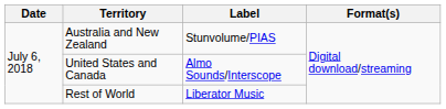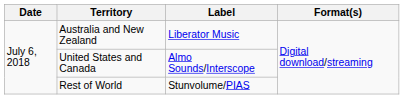 <table class="wikitable">
 <tr>
 <th>Date</th>
 <th>Territory</th>
 <th>Label</th>
 <th>Format(s)</th>
 </tr>
 <tr>
 <td rowspan="3">July 6, 2018</td>
 <td>Australia and New Zealand</td>
-<td>Stunvolume/<a href='#'>PIAS</a></td>
+<td><a href='#'>Liberator Music</a></td>
 <td ROWSPAN="3"><a href='#'>Digital download</a>/<a href='#'>streaming</a></td>
 </tr>
 <tr>
 <td>United States and Canada</td>
 <td><a href='#'>Almo Sounds</a>/<a href='#'>Interscope</a></td>
 </tr>
 <tr>
 <td>Rest of World</td>
-<td><a href='#'>Liberator Music</a></td>
+<td>Stunvolume/<a href='#'>PIAS</a></td>
 </tr>
 </table>
